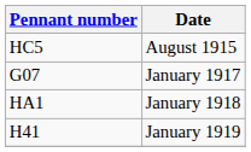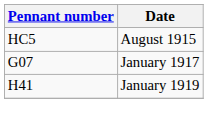 <table class="wikitable" style="text-align:left">
 <tr>
 <th><a href='#'>Pennant number</a></th>
 <th>Date</th>
 </tr>
 <tr>
 <td>HC5</td>
 <td>August 1915</td>
 </tr>
 <tr>
 <td>G07</td>
 <td>January 1917</td>
 </tr>
 <tr>
-<td>HA1</td>
-<td>January 1918</td>
-</tr>
-<tr>
 <td>H41</td>
 <td>January 1919</td>
 </tr>
 <tr>
 </tr>
 </table>
